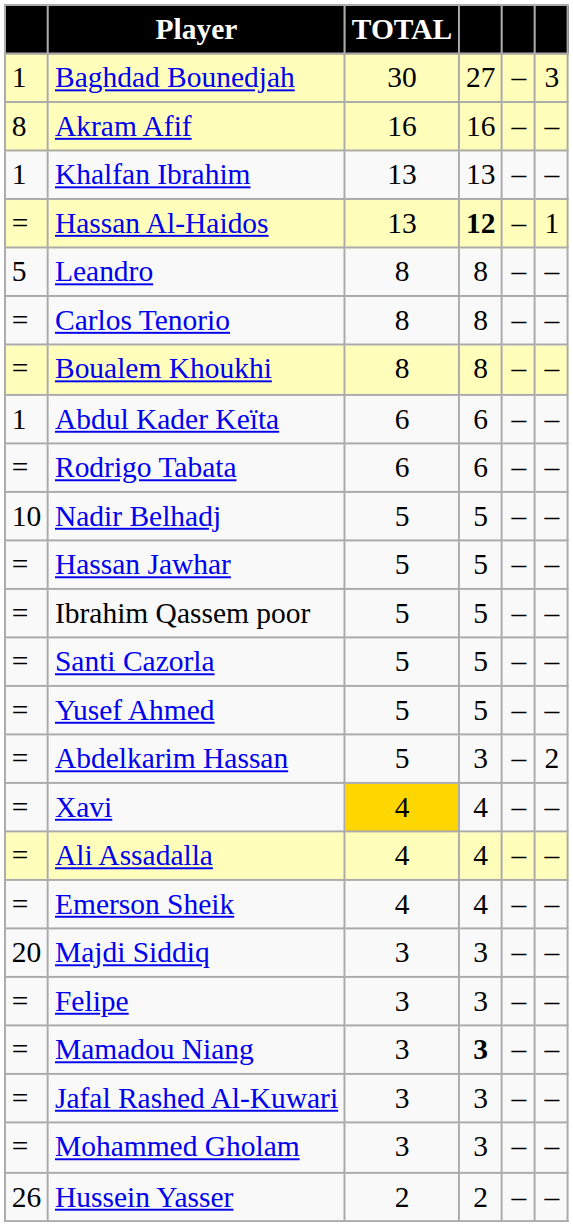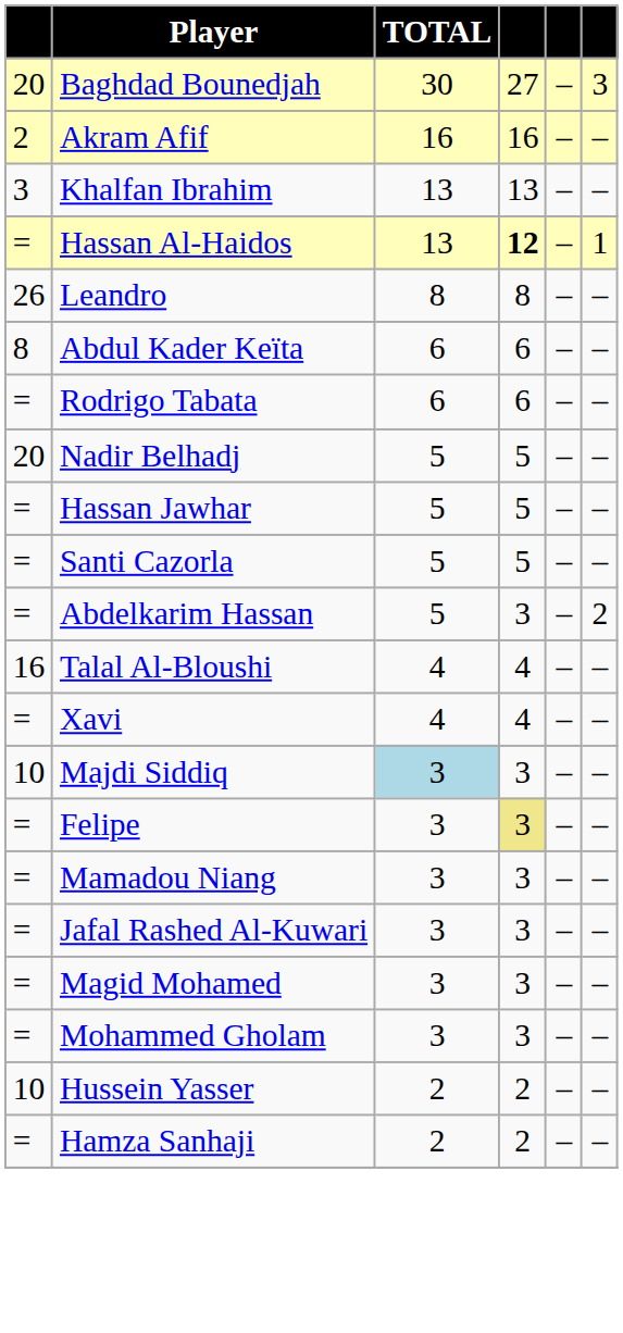 <table border="0" class="wikitable" style="text-align:center;font-size:95%">
 <tr>
 <th scope=col style="color:#FFFFFF; background:#000000;"></th>
 <th scope=col style="color:#FFFFFF; background:#000000;">Player</th>
 <th scope=col style="color:#FFFFFF; background:#000000;">TOTAL</th>
 <th scope=col style="color:#FFFFFF; background:#000000;" width=10><a href='#'></a></th>
 <th scope=col style="color:#FFFFFF; background:#000000;" width=10><a href='#'></a></th>
 <th scope=col style="color:#FFFFFF; background:#000000;" width=10><a href='#'></a> <a href='#'></a></th>
 </tr>
 <tr style="background:#ffb">
-<td align=left>1</td>
+<td align=left>20</td>
 <td align=left> <a href='#'>Baghdad Bounedjah</a></td>
 <td align=center>30</td>
 <td>27</td>
 <td>–</td>
 <td>3</td>
 </tr>
 <tr style="background:#ffb">
-<td align=left>8</td>
+<td align=left>2</td>
 <td align=left> <a href='#'>Akram Afif</a></td>
 <td align=center>16</td>
 <td>16</td>
 <td>–</td>
 <td>–</td>
 </tr>
 <tr>
-<td align=left>1</td>
+<td align=left>3</td>
 <td align=left> <a href='#'>Khalfan Ibrahim</a></td>
 <td align=center>13</td>
 <td>13</td>
 <td>–</td>
 <td>–</td>
 </tr>
 <tr style="background:#ffb">
 <td align=left>=</td>
 <td align=left> <a href='#'>Hassan Al-Haidos</a></td>
 <td align=center>13</td>
 <td><strong>12</strong></td>
 <td>–</td>
 <td>1</td>
 </tr>
 <tr>
-<td align=left>5</td>
+<td align=left>26</td>
 <td align=left> <a href='#'>Leandro</a></td>
 <td align=center>8</td>
 <td>8</td>
 <td>–</td>
 <td>–</td>
 </tr>
 <tr>
-<td align=left>=</td>
-<td align=left> <a href='#'>Carlos Tenorio</a></td>
-<td align=center>8</td>
-<td>8</td>
-<td>–</td>
-<td>–</td>
-</tr>
-<tr style="background:#ffb">
-<td align=left>=</td>
-<td align=left> <a href='#'>Boualem Khoukhi</a></td>
-<td>8</td>
-<td>8</td>
-<td>–</td>
-<td>–</td>
-</tr>
-<tr>
-<td align=left>1</td>
+<td align=left>8</td>
 <td align=left> <a href='#'>Abdul Kader Keïta</a></td>
 <td align=center>6</td>
 <td>6</td>
 <td>–</td>
 <td>–</td>
 </tr>
 <tr>
 <td align=left>=</td>
 <td align=left> <a href='#'>Rodrigo Tabata</a></td>
 <td align=center>6</td>
 <td>6</td>
 <td>–</td>
 <td>–</td>
 </tr>
 <tr>
-<td align=left>10</td>
+<td align=left>20</td>
 <td align=left> <a href='#'>Nadir Belhadj</a></td>
 <td align=center>5</td>
 <td>5</td>
 <td>–</td>
 <td>–</td>
 </tr>
 <tr>
 <td align=left>=</td>
 <td align=left> <a href='#'>Hassan Jawhar</a></td>
 <td>5</td>
 <td>5</td>
 <td>–</td>
 <td>–</td>
 </tr>
 <tr>
 <td align=left>=</td>
-<td align=left> Ibrahim Qassem poor</td>
-<td>5</td>
-<td>5</td>
-<td>–</td>
-<td>–</td>
-</tr>
-<tr>
-<td align=left>=</td>
 <td align=left> <a href='#'>Santi Cazorla</a></td>
 <td>5</td>
-<td>5</td>
-<td>–</td>
-<td>–</td>
-</tr>
-<tr>
-<td align=left>=</td>
-<td align=left> <a href='#'>Yusef Ahmed</a></td>
-<td align=center>5</td>
 <td>5</td>
 <td>–</td>
 <td>–</td>
 </tr>
 <tr>
 <td align=left>=</td>
 <td align=left> <a href='#'>Abdelkarim Hassan</a></td>
 <td align=center>5</td>
 <td>3</td>
 <td>–</td>
 <td>2</td>
 </tr>
 <tr>
-<td align=left>=</td>
-<td align=left> <a href='#'>Xavi</a></td>
-<td align=center style="background: gold;">4</td>
-<td>4</td>
-<td>–</td>
-<td>–</td>
-</tr>
-<tr style="background:#ffb">
-<td align=left>=</td>
-<td align=left> <a href='#'>Ali Assadalla</a></td>
+<td align=left>16</td>
+<td align=left> <a href='#'>Talal Al-Bloushi</a></td>
 <td align=center>4</td>
 <td>4</td>
 <td>–</td>
 <td>–</td>
 </tr>
 <tr>
 <td align=left>=</td>
-<td align=left> <a href='#'>Emerson Sheik</a></td>
+<td align=left> <a href='#'>Xavi</a></td>
 <td align=center>4</td>
 <td>4</td>
 <td>–</td>
 <td>–</td>
 </tr>
 <tr>
-<td align=left>20</td>
+<td align=left>10</td>
 <td align=left> <a href='#'>Majdi Siddiq</a></td>
-<td align=center>3</td>
+<td align=center style="background: lightblue;">3</td>
 <td>3</td>
 <td>–</td>
 <td>–</td>
 </tr>
 <tr>
 <td align=left>=</td>
 <td align=left> <a href='#'>Felipe</a></td>
 <td align=center>3</td>
-<td>3</td>
+<td style="background: khaki;">3</td>
 <td>–</td>
 <td>–</td>
 </tr>
 <tr>
 <td align=left>=</td>
 <td align=left> <a href='#'>Mamadou Niang</a></td>
 <td align=center>3</td>
-<td><strong>3</strong></td>
+<td>3</td>
 <td>–</td>
 <td>–</td>
 </tr>
 <tr>
 <td align=left>=</td>
 <td align=left> <a href='#'>Jafal Rashed Al-Kuwari</a></td>
+<td align=center>3</td>
+<td>3</td>
+<td>–</td>
+<td>–</td>
+</tr>
+<tr>
+<td align=left>=</td>
+<td align=left> <a href='#'>Magid Mohamed</a></td>
 <td align=center>3</td>
 <td>3</td>
 <td>–</td>
 <td>–</td>
 </tr>
 <tr>
 <td align=left>=</td>
 <td align=left> <a href='#'>Mohammed Gholam</a></td>
 <td align=center>3</td>
 <td>3</td>
 <td>–</td>
 <td>–</td>
 </tr>
 <tr>
-<td align=left>26</td>
+<td align=left>10</td>
 <td align=left> <a href='#'>Hussein Yasser</a></td>
+<td align=center>2</td>
+<td>2</td>
+<td>–</td>
+<td>–</td>
+</tr>
+<tr>
+<td align=left>=</td>
+<td align=left> <a href='#'>Hamza Sanhaji</a></td>
 <td align=center>2</td>
 <td>2</td>
 <td>–</td>
 <td>–</td>
 </tr>
 <tr>
 </tr>
 </table>
